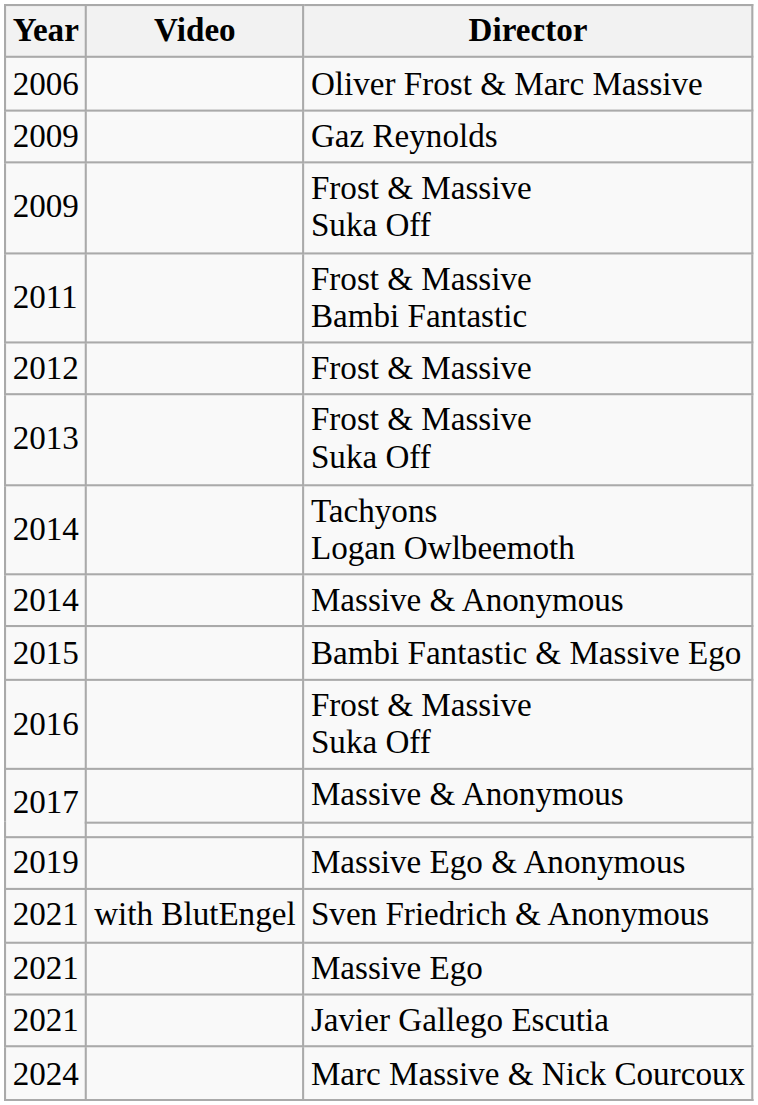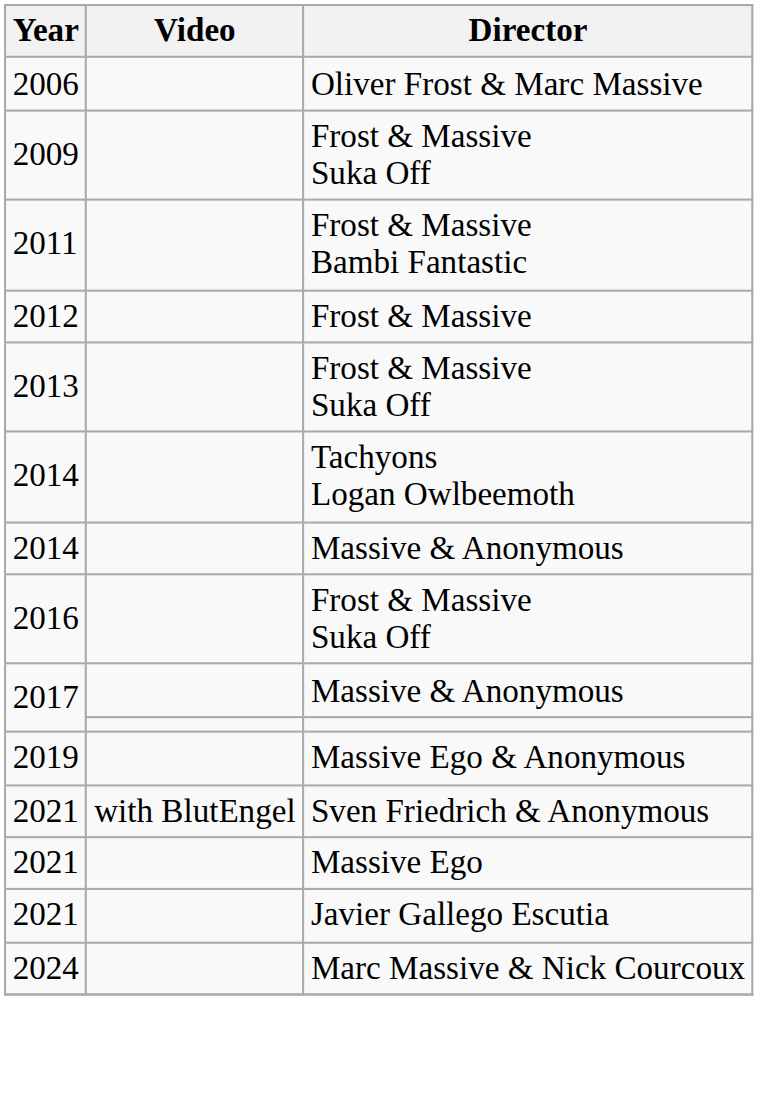 <table class="wikitable">
 <tr>
 <th>Year</th>
 <th>Video</th>
 <th>Director</th>
 </tr>
 <tr>
 <td>2006</td>
 <td></td>
 <td>Oliver Frost & Marc Massive</td>
-</tr>
-<tr>
-<td>2009</td>
-<td></td>
-<td>Gaz Reynolds</td>
 </tr>
 <tr>
 <td>2009</td>
 <td></td>
 <td>Frost & Massive<br>Suka Off</td>
 </tr>
 <tr>
 <td>2011</td>
 <td></td>
 <td>Frost & Massive<br>Bambi Fantastic</td>
 </tr>
 <tr>
 <td>2012</td>
 <td></td>
 <td>Frost & Massive</td>
 </tr>
 <tr>
 <td>2013</td>
 <td></td>
 <td>Frost & Massive<br>Suka Off</td>
 </tr>
 <tr>
 <td>2014</td>
 <td></td>
 <td>Tachyons<br>Logan Owlbeemoth</td>
 </tr>
 <tr>
 <td>2014</td>
 <td></td>
 <td>Massive & Anonymous</td>
-</tr>
-<tr>
-<td>2015</td>
-<td></td>
-<td>Bambi Fantastic & Massive Ego</td>
 </tr>
 <tr>
 <td>2016</td>
 <td></td>
 <td>Frost & Massive<br>Suka Off</td>
 </tr>
 <tr>
 <td rowspan="2">2017</td>
 <td></td>
 <td>Massive & Anonymous</td>
 </tr>
 <tr>
 <td></td>
 <td></td>
 </tr>
 <tr>
 <td>2019</td>
 <td></td>
 <td>Massive Ego & Anonymous</td>
 </tr>
 <tr>
 <td>2021</td>
 <td> with BlutEngel</td>
 <td>Sven Friedrich & Anonymous</td>
 </tr>
 <tr>
 <td>2021</td>
 <td></td>
 <td>Massive Ego</td>
 </tr>
 <tr>
 <td>2021</td>
 <td></td>
 <td>Javier Gallego Escutia</td>
 </tr>
 <tr>
 <td>2024</td>
 <td></td>
 <td>Marc Massive & Nick Courcoux</td>
 </tr>
 <tr>
 </tr>
 </table>
